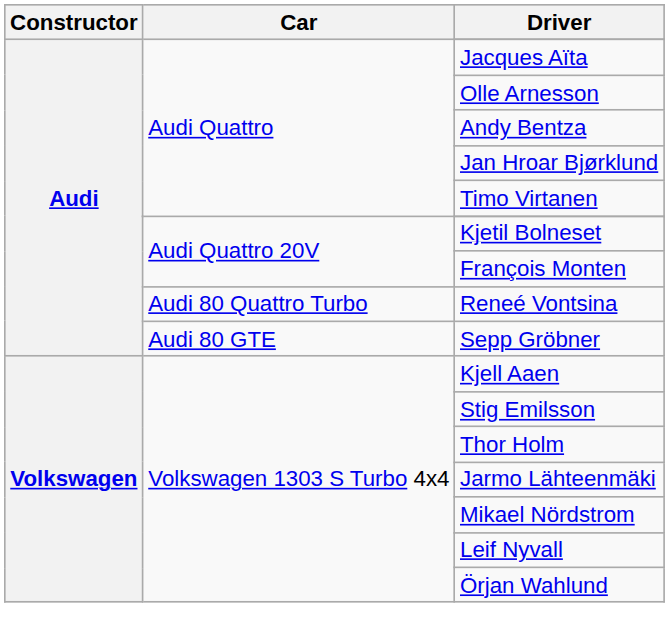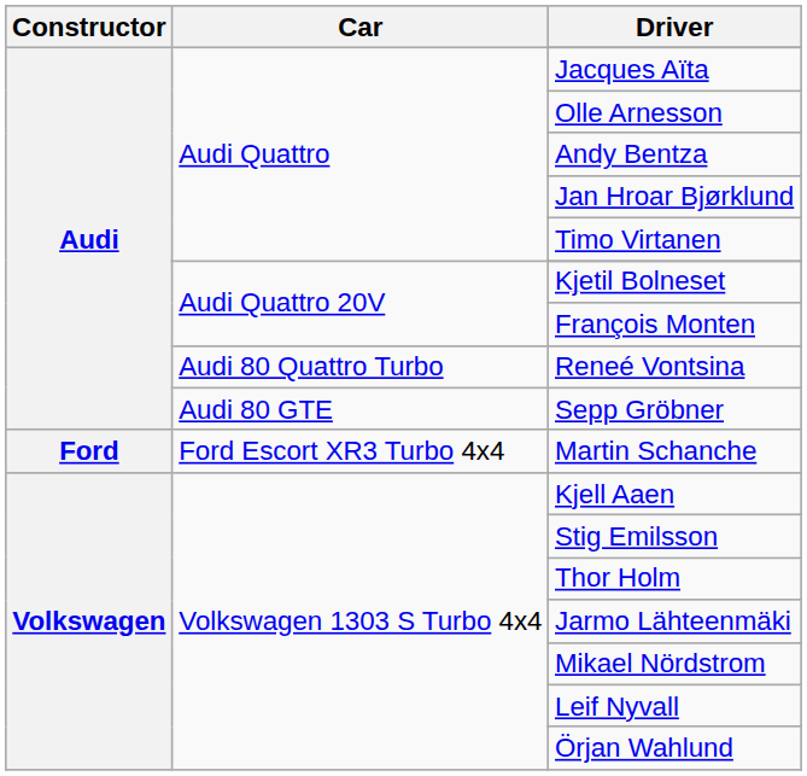 <table class="wikitable" style="font-size: 85%">
 <tr>
 <th>Constructor</th>
 <th>Car</th>
 <th>Driver</th>
 </tr>
 <tr>
 <th rowspan=11><a href='#'>Audi</a></th>
 <td rowspan=6><a href='#'>Audi Quattro</a></td>
 </tr>
 <tr>
 <td> <a href='#'>Jacques Aïta</a></td>
 </tr>
 <tr>
 <td> <a href='#'>Olle Arnesson</a></td>
 </tr>
 <tr>
 <td> <a href='#'>Andy Bentza</a></td>
 </tr>
 <tr>
 <td> <a href='#'>Jan Hroar Bjørklund</a></td>
 </tr>
 <tr>
 <td> <a href='#'>Timo Virtanen</a></td>
 </tr>
 <tr>
 <td rowspan=3><a href='#'>Audi Quattro 20V</a></td>
 </tr>
 <tr>
 <td> <a href='#'>Kjetil Bolneset</a></td>
 </tr>
 <tr>
 <td> <a href='#'>François Monten</a></td>
 </tr>
 <tr>
 <td><a href='#'>Audi 80 Quattro Turbo</a></td>
 <td> <a href='#'>Reneé Vontsina</a></td>
 </tr>
 <tr>
 <td><a href='#'>Audi 80 GTE</a></td>
 <td> <a href='#'>Sepp Gröbner</a></td>
 </tr>
 <tr>
+<th><a href='#'>Ford</a></th>
+<td><a href='#'>Ford Escort XR3 Turbo</a> 4x4</td>
+<td> <a href='#'>Martin Schanche</a></td>
+</tr>
+<tr>
 <th rowspan=7><a href='#'>Volkswagen</a></th>
 <td rowspan=7><a href='#'>Volkswagen 1303 S Turbo</a> 4x4</td>
 <td> <a href='#'>Kjell Aaen</a></td>
 </tr>
 <tr>
 <td> <a href='#'>Stig Emilsson</a></td>
 </tr>
 <tr>
 <td> <a href='#'>Thor Holm</a></td>
 </tr>
 <tr>
 <td> <a href='#'>Jarmo Lähteenmäki</a></td>
 </tr>
 <tr>
 <td> <a href='#'>Mikael Nördstrom</a></td>
 </tr>
 <tr>
 <td> <a href='#'>Leif Nyvall</a></td>
 </tr>
 <tr>
 <td> <a href='#'>Örjan Wahlund</a></td>
 </tr>
 </table>
